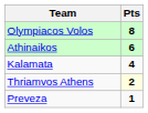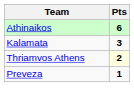 <table class="wikitable" style="text-align: center;">
 <tr>
 <th width=165>Team</th>
 <th width=20>Pts</th>
-</tr>
-<tr bgcolor="#ccffcc">
-<td align=left><a href='#'>Olympiacos Volos</a></td>
-<td><strong>8</strong></td>
 </tr>
 <tr bgcolor="#ccffcc">
 <td align=left><a href='#'>Athinaikos</a></td>
 <td><strong>6</strong></td>
 </tr>
 <tr>
 <td align=left><a href='#'>Kalamata</a></td>
-<td><strong>4</strong></td>
+<td><strong>3</strong></td>
 </tr>
 <tr>
 <td align=left><a href='#'>Thriamvos Athens</a></td>
 <td style="background: lightyellow;"><strong>2</strong></td>
 </tr>
 <tr>
 <td align=left><a href='#'>Preveza</a></td>
 <td><strong>1</strong></td>
 </tr>
 </table>
